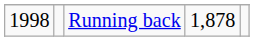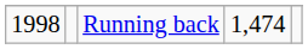 <table class="wikitable" style="text-align:center">
 <tr>
 </tr>
 <tr>
 <td>1998</td>
 <td></td>
 <td><a href='#'>Running back</a></td>
-<td>1,878</td>
+<td>1,474</td>
 <td></td>
 </tr>
 </table>
